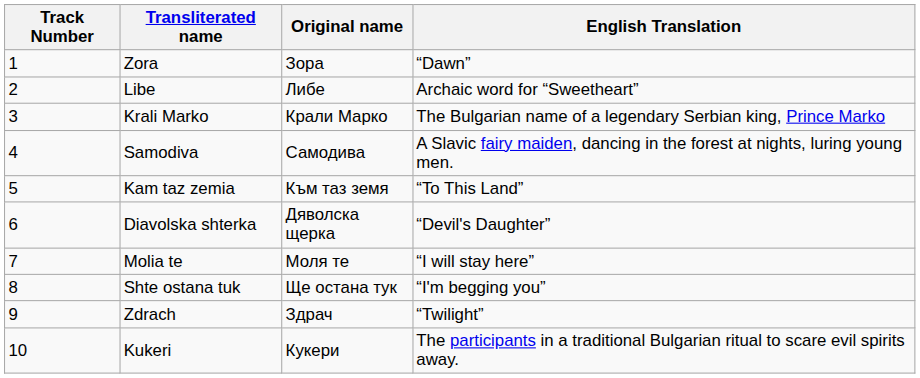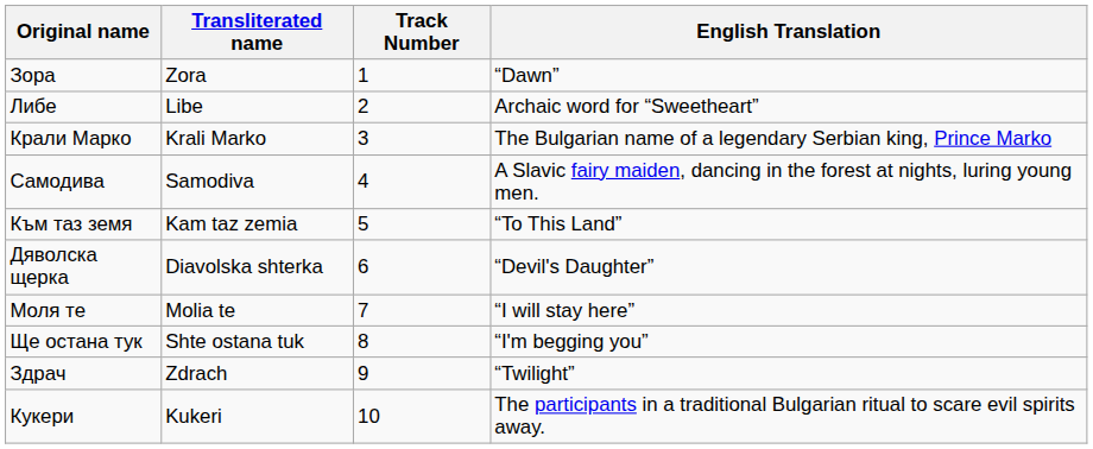 <table class="wikitable">
 <tr>
+<th>Original name</th>
+<th><a href='#'>Transliterated</a> name</th>
 <th>Track Number</th>
-<th><a href='#'>Transliterated</a> name</th>
-<th>Original name</th>
 <th>English Translation</th>
 </tr>
 <tr>
+<td>Зора</td>
+<td>Zora</td>
 <td>1</td>
-<td>Zora</td>
-<td>Зора</td>
 <td>“Dawn”</td>
 </tr>
 <tr>
+<td>Либе</td>
+<td>Libe</td>
 <td>2</td>
-<td>Libe</td>
-<td>Либе</td>
 <td>Archaic word for “Sweetheart”</td>
 </tr>
 <tr>
+<td>Крали Марко</td>
+<td>Krali Marko</td>
 <td>3</td>
-<td>Krali Marko</td>
-<td>Крали Марко</td>
 <td>The Bulgarian name of a legendary Serbian king, <a href='#'>Prince Marko</a></td>
 </tr>
 <tr>
+<td>Самодива</td>
+<td>Samodiva</td>
 <td>4</td>
-<td>Samodiva</td>
-<td>Самодива</td>
 <td>A Slavic <a href='#'>fairy maiden</a>, dancing in the forest at nights, luring young men.</td>
 </tr>
 <tr>
+<td>Към таз земя</td>
+<td>Kam taz zemia</td>
 <td>5</td>
-<td>Kam taz zemia</td>
-<td>Към таз земя</td>
 <td>“To This Land”</td>
 </tr>
 <tr>
+<td>Дяволска щерка</td>
+<td>Diavolska shterka</td>
 <td>6</td>
-<td>Diavolska shterka</td>
-<td>Дяволска щерка</td>
 <td>“Devil's Daughter”</td>
 </tr>
 <tr>
+<td>Моля те</td>
+<td>Molia te</td>
 <td>7</td>
-<td>Molia te</td>
-<td>Моля те</td>
 <td>“I will stay here”</td>
 </tr>
 <tr>
+<td>Ще остана тук</td>
+<td>Shte ostana tuk</td>
 <td>8</td>
-<td>Shte ostana tuk</td>
-<td>Ще остана тук</td>
 <td>“I'm begging you”</td>
 </tr>
 <tr>
+<td>Здрач</td>
+<td>Zdrach</td>
 <td>9</td>
-<td>Zdrach</td>
-<td>Здрач</td>
 <td>“Twilight”</td>
 </tr>
 <tr>
+<td>Кукери</td>
+<td>Kukeri</td>
 <td>10</td>
-<td>Kukeri</td>
-<td>Кукери</td>
 <td>The <a href='#'>participants</a> in a traditional Bulgarian ritual to scare evil spirits away.</td>
 </tr>
 </table>
